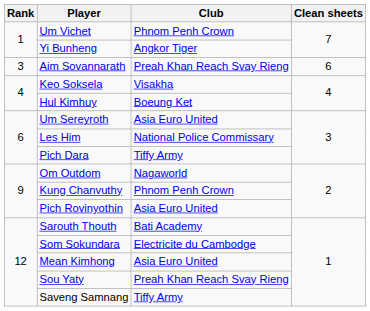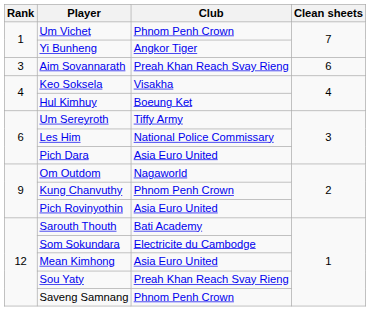 <table class="wikitable" style="text-align:center">
 <tr>
 <th>Rank</th>
 <th>Player</th>
 <th>Club</th>
 <th>Clean sheets</th>
 </tr>
 <tr>
 <td rowspan=2>1</td>
 <td align="left"> <a href='#'>Um Vichet</a></td>
 <td align="left"><a href='#'>Phnom Penh Crown</a></td>
 <td rowspan=2>7</td>
 </tr>
 <tr>
 <td align="left"> <a href='#'>Yi Bunheng</a></td>
 <td align="left"><a href='#'>Angkor Tiger</a></td>
 </tr>
 <tr>
 <td rowspan=1>3</td>
 <td align="left"> <a href='#'>Aim Sovannarath</a></td>
 <td align="left"><a href='#'>Preah Khan Reach Svay Rieng</a></td>
 <td rowspan=1>6</td>
 </tr>
 <tr>
 <td rowspan=2>4</td>
 <td align="left"> <a href='#'>Keo Soksela</a></td>
 <td align="left"><a href='#'>Visakha</a></td>
 <td rowspan=2>4</td>
 </tr>
 <tr>
 <td align="left"> <a href='#'>Hul Kimhuy</a></td>
 <td align="left"><a href='#'>Boeung Ket</a></td>
 </tr>
 <tr>
 <td rowspan=3>6</td>
 <td align="left"> <a href='#'>Um Sereyroth</a></td>
-<td align="left"><a href='#'>Asia Euro United</a></td>
+<td align="left"><a href='#'>Tiffy Army</a></td>
 <td rowspan=3>3</td>
 </tr>
 <tr>
 <td align="left"> <a href='#'>Les Him</a></td>
 <td align="left"><a href='#'>National Police Commissary</a></td>
 </tr>
 <tr>
 <td align="left"> <a href='#'>Pich Dara</a></td>
-<td align="left"><a href='#'>Tiffy Army</a></td>
+<td align="left"><a href='#'>Asia Euro United</a></td>
 </tr>
 <tr>
 <td rowspan=3>9</td>
 <td align="left"> <a href='#'>Om Outdom</a></td>
 <td align="left"><a href='#'>Nagaworld</a></td>
 <td rowspan=3>2</td>
 </tr>
 <tr>
 <td align="left"> <a href='#'>Kung Chanvuthy</a></td>
 <td align="left"><a href='#'>Phnom Penh Crown</a></td>
 </tr>
 <tr>
 <td align="left"> <a href='#'>Pich Rovinyothin</a></td>
 <td align="left"><a href='#'>Asia Euro United</a></td>
 </tr>
 <tr>
 <td rowspan=5>12</td>
 <td align="left"> <a href='#'>Sarouth Thouth</a></td>
 <td align="left"><a href='#'>Bati Academy</a></td>
 <td rowspan=5>1</td>
 </tr>
 <tr>
 <td align="left"> <a href='#'>Som Sokundara</a></td>
 <td align="left"><a href='#'>Electricite du Cambodge</a></td>
 </tr>
 <tr>
 <td align="left"> <a href='#'>Mean Kimhong</a></td>
 <td align="left"><a href='#'>Asia Euro United</a></td>
 </tr>
 <tr>
 <td align="left"> <a href='#'>Sou Yaty</a></td>
 <td align="left"><a href='#'>Preah Khan Reach Svay Rieng</a></td>
 </tr>
 <tr>
 <td align="left"> Saveng Samnang</td>
-<td align="left"><a href='#'>Tiffy Army</a></td>
+<td align="left"><a href='#'>Phnom Penh Crown</a></td>
 </tr>
 </table>
